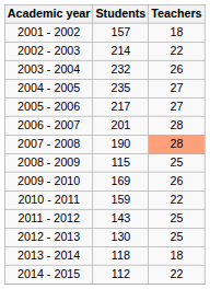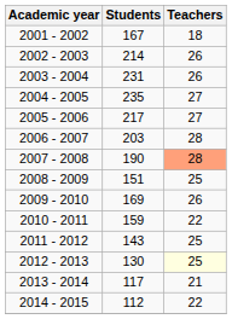 <table class="wikitable sortable" style="text-align:center;">
 <tr>
 <th>Academic year</th>
 <th>Students</th>
 <th>Teachers</th>
 </tr>
 <tr>
 <td>2001 - 2002</td>
-<td>157</td>
+<td>167</td>
 <td>18</td>
 </tr>
 <tr>
 <td>2002 - 2003</td>
 <td>214</td>
-<td>22</td>
+<td>26</td>
 </tr>
 <tr>
 <td>2003 - 2004</td>
-<td>232</td>
+<td>231</td>
 <td>26</td>
 </tr>
 <tr>
 <td>2004 - 2005</td>
 <td>235</td>
 <td>27</td>
 </tr>
 <tr>
 <td>2005 - 2006</td>
 <td>217</td>
 <td>27</td>
 </tr>
 <tr>
 <td>2006 - 2007</td>
-<td>201</td>
+<td>203</td>
 <td>28</td>
 </tr>
 <tr>
 <td>2007 - 2008</td>
 <td>190</td>
 <td style="background: lightsalmon;">28</td>
 </tr>
 <tr>
 <td>2008 - 2009</td>
-<td>115</td>
+<td>151</td>
 <td>25</td>
 </tr>
 <tr>
 <td>2009 - 2010</td>
 <td>169</td>
 <td>26</td>
 </tr>
 <tr>
 <td>2010 - 2011</td>
 <td>159</td>
 <td>22</td>
 </tr>
 <tr>
 <td>2011 - 2012</td>
 <td>143</td>
 <td>25</td>
 </tr>
 <tr>
 <td>2012 - 2013</td>
 <td>130</td>
-<td>25</td>
+<td style="background: lightyellow;">25</td>
 </tr>
 <tr>
 <td>2013 - 2014</td>
-<td>118</td>
-<td>18</td>
+<td>117</td>
+<td>21</td>
 </tr>
 <tr>
 <td>2014 - 2015</td>
 <td>112</td>
 <td>22</td>
 </tr>
 <tr>
 </tr>
 </table>
